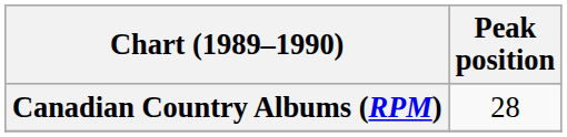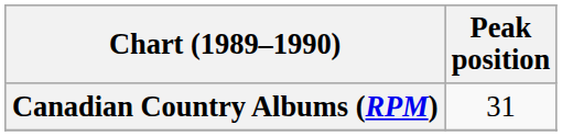 <table class="wikitable sortable plainrowheaders" style="text-align:center">
 <tr>
 <th scope="col">Chart (1989–1990)</th>
 <th scope="col">Peak<br> position</th>
 </tr>
 <tr>
 <th scope="row">Canadian Country Albums (<em><a href='#'>RPM</a></em>)</th>
-<td>28</td>
+<td>31</td>
 </tr>
 <tr>
 </tr>
 <tr>
 </tr>
 </table>
